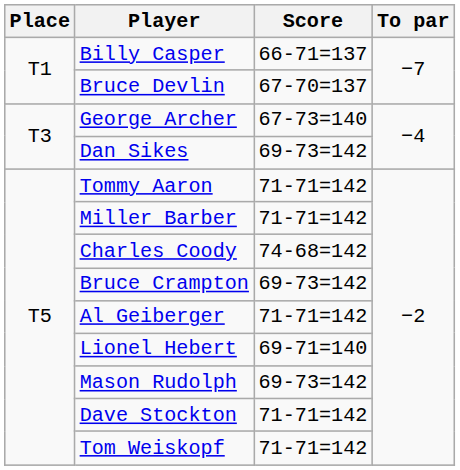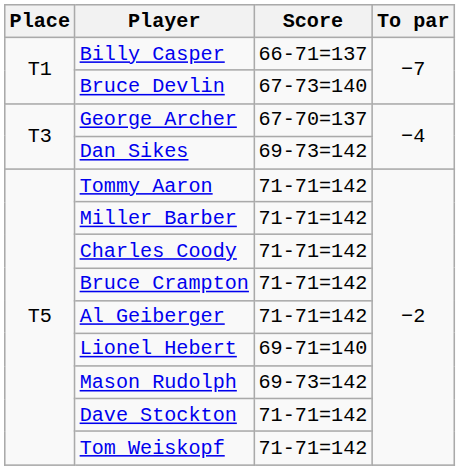 <table class="wikitable">
 <tr>
 <th>Place</th>
 <th>Player</th>
 <th>Score</th>
 <th>To par</th>
 </tr>
 <tr>
 <td rowspan="2" align="center">T1</td>
 <td> <a href='#'>Billy Casper</a></td>
 <td>66-71=137</td>
 <td rowspan="2" align="center">−7</td>
 </tr>
 <tr>
 <td> <a href='#'>Bruce Devlin</a></td>
-<td>67-70=137</td>
+<td>67-73=140</td>
 </tr>
 <tr>
 <td rowspan="2" align="center">T3</td>
 <td> <a href='#'>George Archer</a></td>
-<td>67-73=140</td>
+<td>67-70=137</td>
 <td rowspan="2" align="center">−4</td>
 </tr>
 <tr>
 <td> <a href='#'>Dan Sikes</a></td>
 <td>69-73=142</td>
 </tr>
 <tr>
 <td rowspan="9" align="center">T5</td>
 <td> <a href='#'>Tommy Aaron</a></td>
 <td>71-71=142</td>
 <td rowspan="9" align="center">−2</td>
 </tr>
 <tr>
 <td> <a href='#'>Miller Barber</a></td>
 <td>71-71=142</td>
 </tr>
 <tr>
 <td> <a href='#'>Charles Coody</a></td>
-<td>74-68=142</td>
+<td>71-71=142</td>
 </tr>
 <tr>
 <td> <a href='#'>Bruce Crampton</a></td>
-<td>69-73=142</td>
+<td>71-71=142</td>
 </tr>
 <tr>
 <td> <a href='#'>Al Geiberger</a></td>
 <td>71-71=142</td>
 </tr>
 <tr>
 <td> <a href='#'>Lionel Hebert</a></td>
 <td>69-71=140</td>
 </tr>
 <tr>
 <td> <a href='#'>Mason Rudolph</a></td>
 <td>69-73=142</td>
 </tr>
 <tr>
 <td> <a href='#'>Dave Stockton</a></td>
 <td>71-71=142</td>
 </tr>
 <tr>
 <td> <a href='#'>Tom Weiskopf</a></td>
 <td>71-71=142</td>
 </tr>
 </table>
